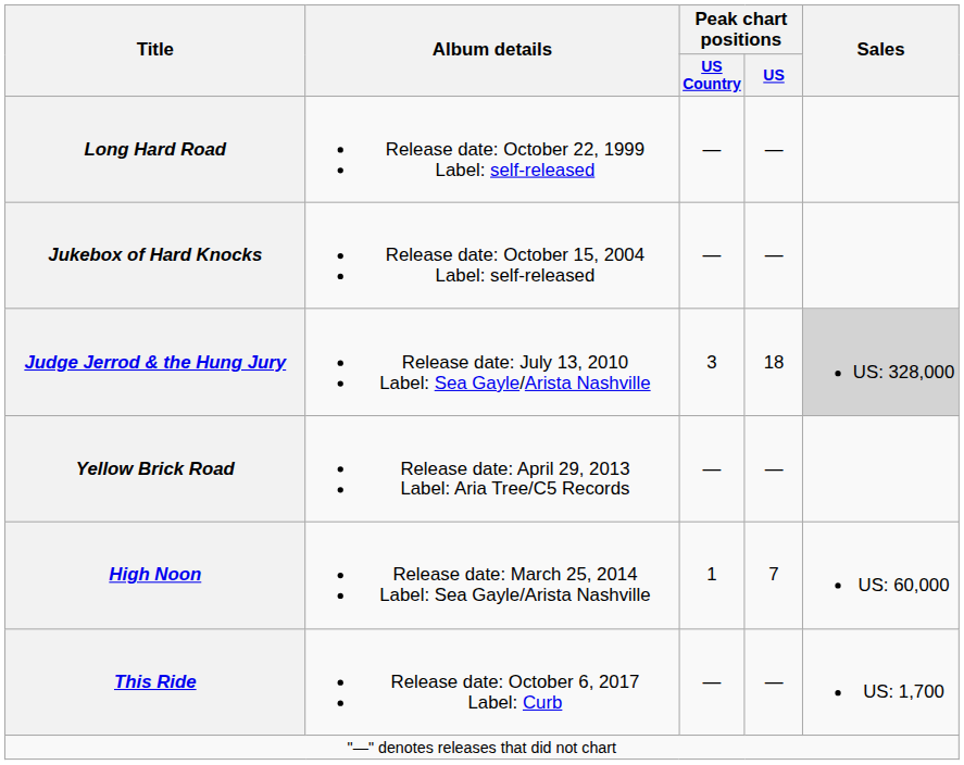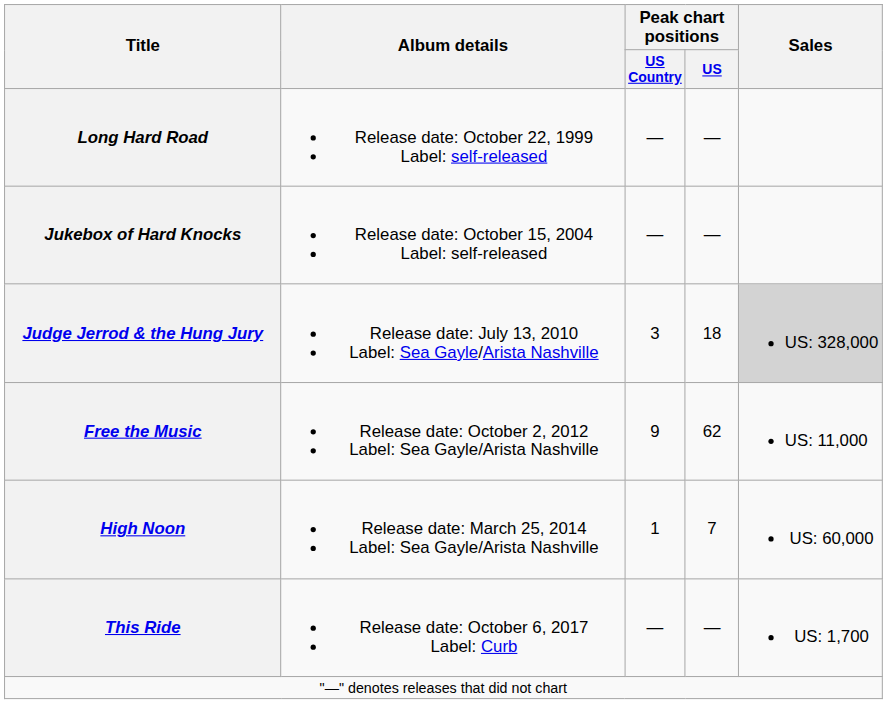 <table class="wikitable plainrowheaders" style="text-align:center;">
 <tr>
 <th rowspan="2" style="width:16em;">Title</th>
 <th rowspan="2" style="width:20em;">Album details</th>
 <th colspan="2">Peak chart<br>positions</th>
 <th rowspan="2">Sales</th>
 </tr>
 <tr style="font-size:smaller;">
 <th width="45"><a href='#'>US Country</a><br></th>
 <th width="45"><a href='#'>US</a><br></th>
 </tr>
 <tr>
 <th scope="row"><em>Long Hard Road</em></th>
 <td><br><ul><li>Release date: October 22, 1999</li><li>Label: <a href='#'>self-released</a></li></ul></td>
 <td>—</td>
 <td>—</td>
 <td></td>
 </tr>
 <tr>
 <th scope="row"><em>Jukebox of Hard Knocks</em></th>
 <td><br><ul><li>Release date: October 15, 2004</li><li>Label: self-released</li></ul></td>
 <td>—</td>
 <td>—</td>
 <td></td>
 </tr>
 <tr>
 <th scope="row"><em><a href='#'>Judge Jerrod & the Hung Jury</a></em></th>
 <td><br><ul><li>Release date: July 13, 2010</li><li>Label: <a href='#'>Sea Gayle</a>/<a href='#'>Arista Nashville</a></li></ul></td>
 <td>3</td>
 <td>18</td>
 <td align="left" style="background: lightgrey;"><br><ul><li>US: 328,000</li></ul></td>
 </tr>
 <tr>
-<th scope="row"><em>Yellow Brick Road</em></th>
-<td><br><ul><li>Release date: April 29, 2013</li><li>Label: Aria Tree/C5 Records</li></ul></td>
-<td>—</td>
-<td>—</td>
-<td align="left"></td>
+<th scope="row"><em><a href='#'>Free the Music</a></em></th>
+<td><br><ul><li>Release date: October 2, 2012</li><li>Label: Sea Gayle/Arista Nashville</li></ul></td>
+<td>9</td>
+<td>62</td>
+<td align="left"><br><ul><li>US: 11,000</li></ul></td>
 </tr>
 <tr>
 <th scope="row"><em><a href='#'>High Noon</a></em></th>
 <td><br><ul><li>Release date: March 25, 2014</li><li>Label: Sea Gayle/Arista Nashville</li></ul></td>
 <td>1</td>
 <td>7</td>
 <td><br><ul><li>US: 60,000</li></ul></td>
 </tr>
 <tr>
 <th scope="row"><em><a href='#'>This Ride</a></em></th>
 <td><br><ul><li>Release date: October 6, 2017</li><li>Label: <a href='#'>Curb</a></li></ul></td>
 <td>—</td>
 <td>—</td>
 <td><br><ul><li>US: 1,700</li></ul></td>
 </tr>
 <tr>
 <td colspan="5" style="font-size:85%">"—" denotes releases that did not chart</td>
 </tr>
 </table>
